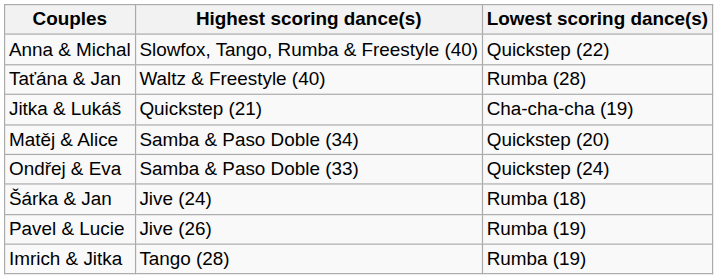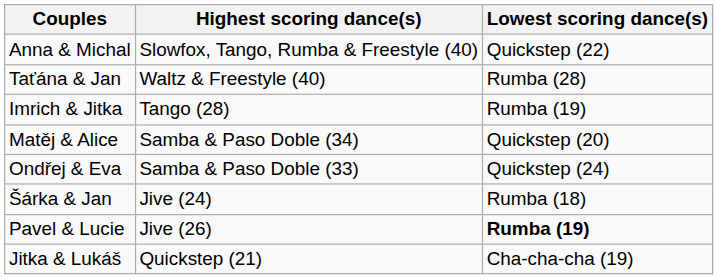 <table class="wikitable">
 <tr>
 <th>Couples</th>
 <th>Highest scoring dance(s)</th>
 <th>Lowest scoring dance(s)</th>
 </tr>
 <tr>
 <td>Anna & Michal</td>
 <td>Slowfox, Tango, Rumba & Freestyle (40)</td>
 <td>Quickstep (22)</td>
 </tr>
 <tr>
 <td>Taťána & Jan</td>
 <td>Waltz & Freestyle (40)</td>
 <td>Rumba (28)</td>
 </tr>
 <tr>
-<td>Jitka & Lukáš</td>
-<td>Quickstep (21)</td>
-<td>Cha-cha-cha (19)</td>
+<td>Imrich & Jitka</td>
+<td>Tango (28)</td>
+<td>Rumba (19)</td>
 </tr>
 <tr>
 <td>Matěj & Alice</td>
 <td>Samba & Paso Doble (34)</td>
 <td>Quickstep (20)</td>
 </tr>
 <tr>
 <td>Ondřej & Eva</td>
 <td>Samba & Paso Doble (33)</td>
 <td>Quickstep (24)</td>
 </tr>
 <tr>
 <td>Šárka & Jan</td>
 <td>Jive (24)</td>
 <td>Rumba (18)</td>
 </tr>
 <tr>
 <td>Pavel & Lucie</td>
 <td>Jive (26)</td>
-<td>Rumba (19)</td>
+<td><strong>Rumba (19)</strong></td>
 </tr>
 <tr>
-<td>Imrich & Jitka</td>
-<td>Tango (28)</td>
-<td>Rumba (19)</td>
+<td>Jitka & Lukáš</td>
+<td>Quickstep (21)</td>
+<td>Cha-cha-cha (19)</td>
 </tr>
 </table>
